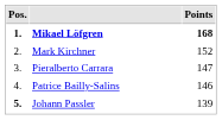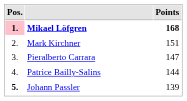 <table cellspacing="1" cellpadding="3" style="border:1px solid #AAAAAA;font-size:90%">
 <tr bgcolor="#E4E4E4">
 <th style="border-bottom:1px solid #AAAAAA" width=10>Pos.</th>
 <th style="border-bottom:1px solid #AAAAAA" width=200></th>
 <th style="border-bottom:1px solid #AAAAAA" width=20>Points</th>
 </tr>
 <tr>
-<td align="center"><strong>1.</strong></td>
+<td align="center" style="background: pink;"><strong>1.</strong></td>
 <td> <strong><a href='#'>Mikael Löfgren</a></strong></td>
 <td align="right"><strong>168</strong></td>
 </tr>
 <tr>
 <td align="center">2.</td>
 <td> <a href='#'>Mark Kirchner</a></td>
-<td align="right">152</td>
+<td align="right">151</td>
 </tr>
 <tr>
 <td align="center">3.</td>
 <td> <a href='#'>Pieralberto Carrara</a></td>
 <td align="right">147</td>
 </tr>
 <tr>
 <td align="center">4.</td>
 <td> <a href='#'>Patrice Bailly-Salins</a></td>
-<td align="right">146</td>
+<td align="right">144</td>
 </tr>
 <tr>
 <td align="center"><strong>5.</strong></td>
 <td> <a href='#'>Johann Passler</a></td>
 <td align="right">139</td>
 </tr>
 <tr>
 </tr>
 </table>
